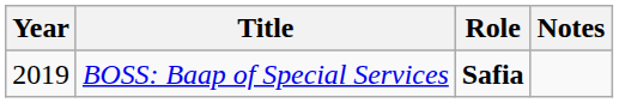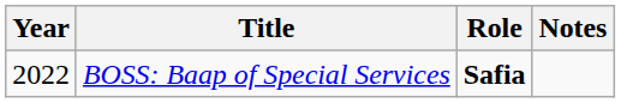 <table class="wikitable sortable">
 <tr>
 <th>Year</th>
 <th>Title</th>
 <th>Role</th>
 <th class="unsortable">Notes</th>
 </tr>
 <tr>
-<td>2019</td>
+<td>2022</td>
 <td><em><a href='#'>BOSS: Baap of Special Services</a></em></td>
 <td><strong>Safia</strong></td>
 <td></td>
 </tr>
 </table>
